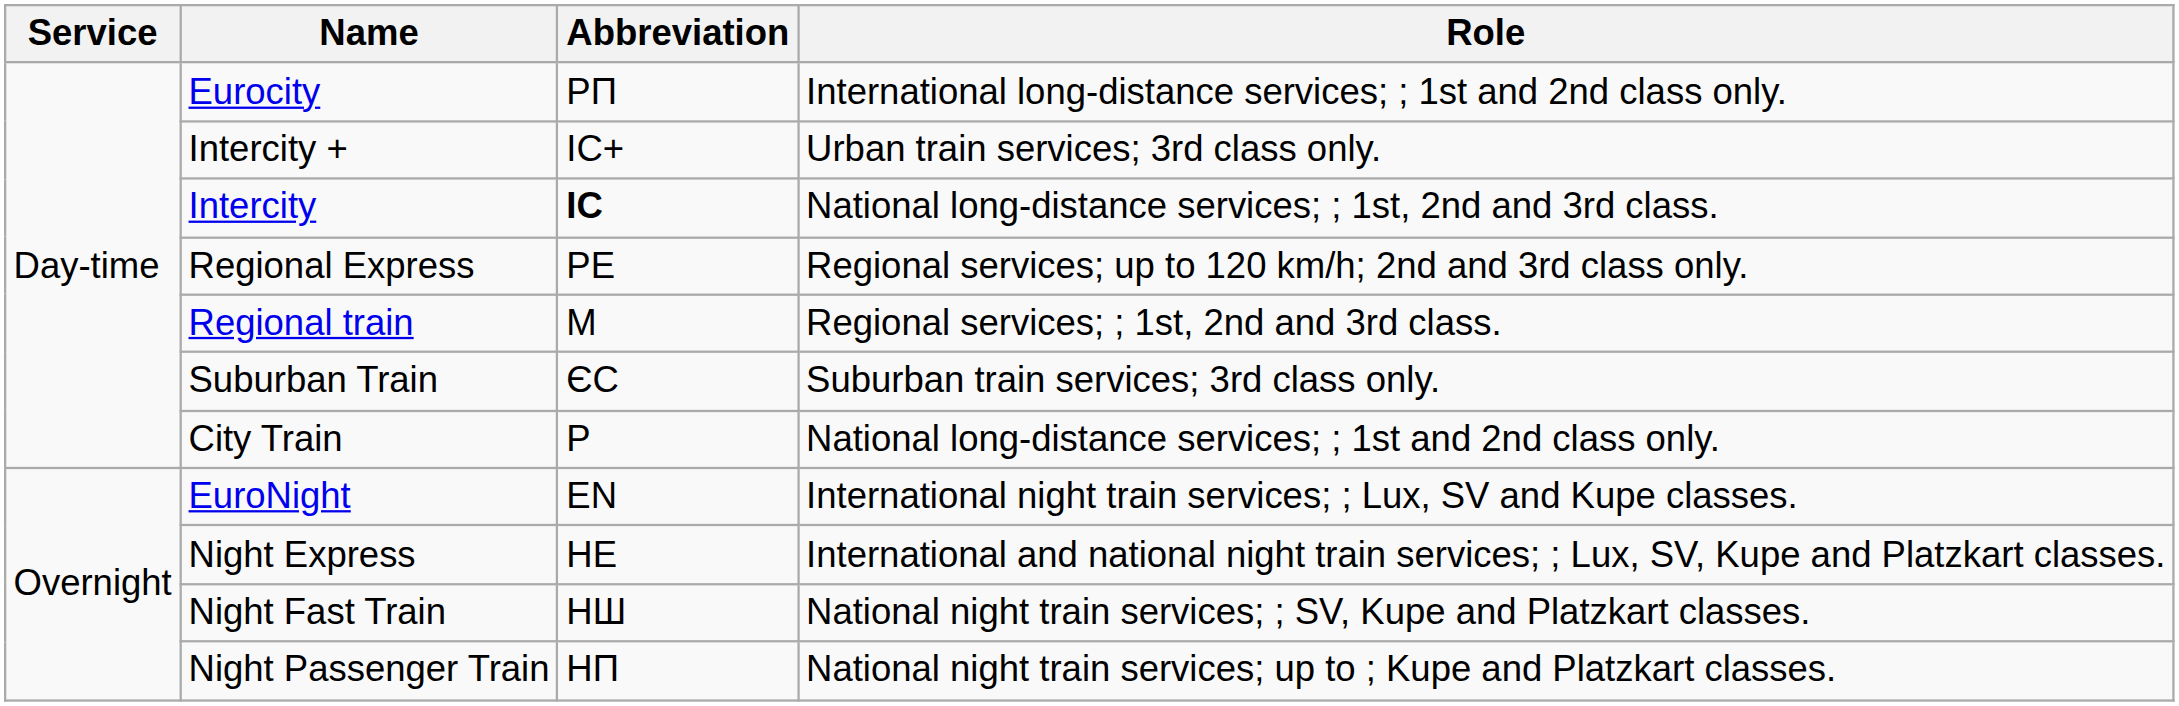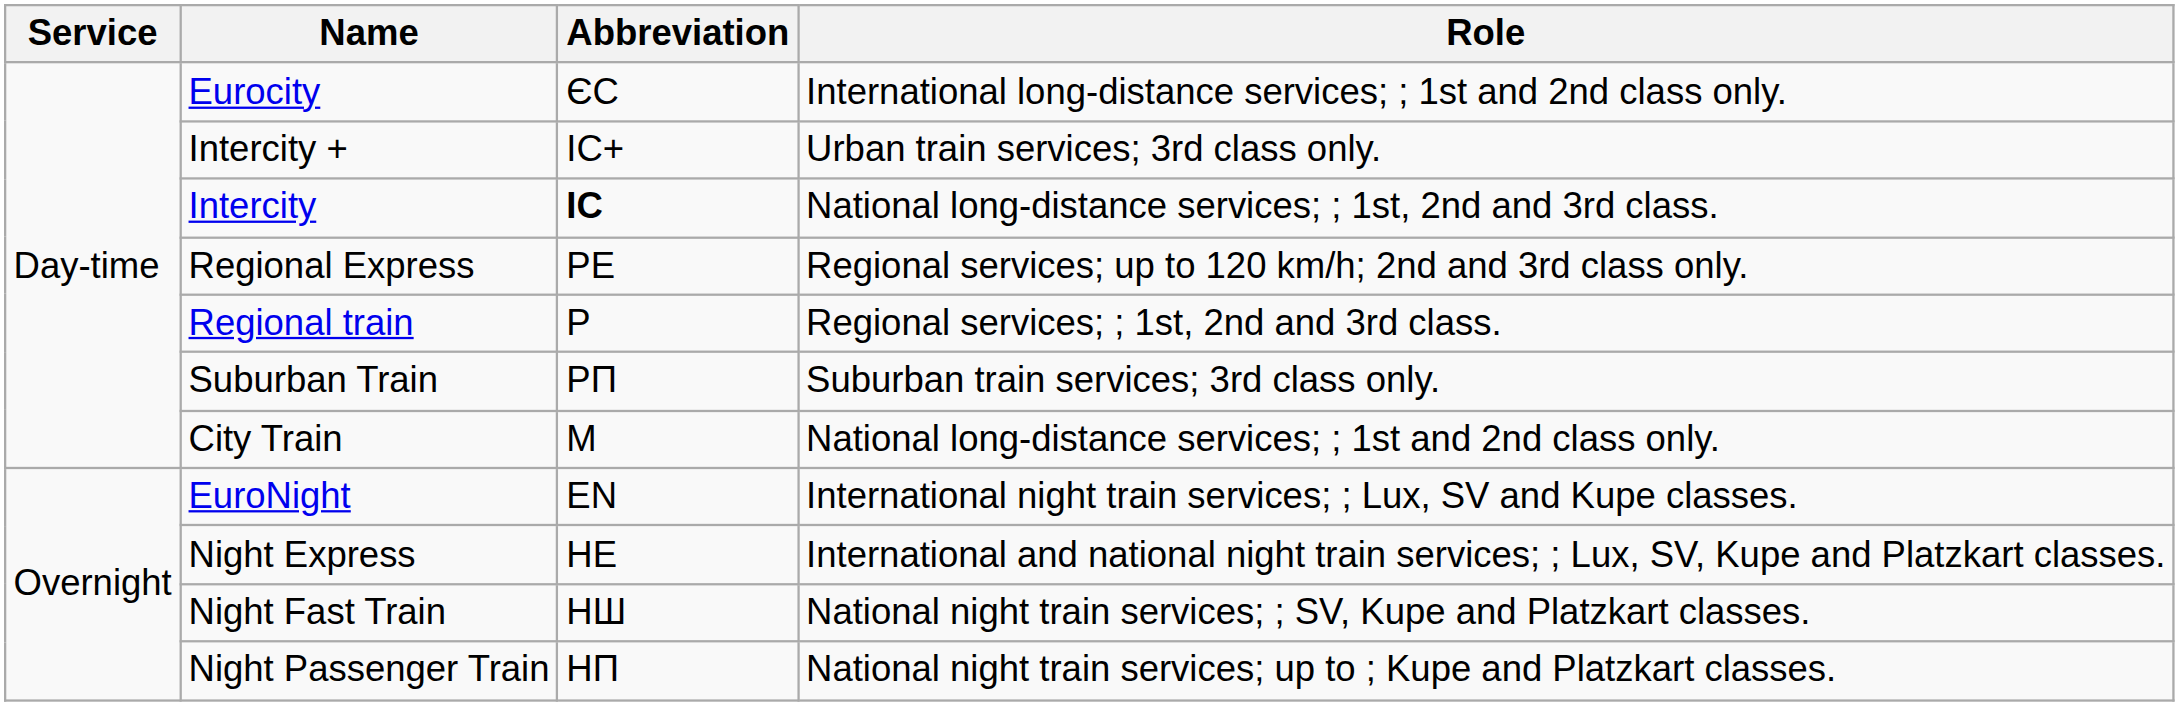 <table class="wikitable">
 <tr>
 <th>Service</th>
 <th>Name</th>
 <th>Abbreviation</th>
 <th>Role</th>
 </tr>
 <tr>
 <td rowspan="7">Day-time</td>
 <td><a href='#'>Eurocity</a></td>
-<td>PП</td>
+<td>ЄС</td>
 <td>International long-distance services; ; 1st and 2nd class only.</td>
 </tr>
 <tr>
 <td>Intercity +</td>
 <td>ІС+</td>
 <td>Urban train services; 3rd class only.</td>
 </tr>
 <tr>
 <td><a href='#'>Intercity</a></td>
 <td><strong>ІC</strong></td>
 <td>National long-distance services; ; 1st, 2nd and 3rd class.</td>
 </tr>
 <tr>
 <td>Regional Express</td>
 <td>PE</td>
 <td>Regional services; up to 120 km/h; 2nd and 3rd class only.</td>
 </tr>
 <tr>
 <td><a href='#'>Regional train</a></td>
-<td>M</td>
+<td>P</td>
 <td>Regional services; ; 1st, 2nd and 3rd class.</td>
 </tr>
 <tr>
 <td>Suburban Train</td>
-<td>ЄС</td>
+<td>PП</td>
 <td>Suburban train services; 3rd class only.</td>
 </tr>
 <tr>
 <td>City Train</td>
-<td>P</td>
+<td>M</td>
 <td>National long-distance services; ; 1st and 2nd class only.</td>
 </tr>
 <tr>
 <td rowspan="4">Overnight</td>
 <td><a href='#'>EuroNight</a></td>
 <td>EN</td>
 <td>International night train services; ; Lux, SV and Kupe classes.</td>
 </tr>
 <tr>
 <td>Night Express</td>
 <td>НЕ</td>
 <td>International and national night train services; ; Lux, SV, Kupe and Platzkart classes.</td>
 </tr>
 <tr>
 <td>Night Fast Train</td>
 <td>НШ</td>
 <td>National night train services; ; SV, Kupe and Platzkart classes.</td>
 </tr>
 <tr>
 <td>Night Passenger Train</td>
 <td>НП</td>
 <td>National night train services; up to ; Kupe and Platzkart classes.</td>
 </tr>
 </table>
